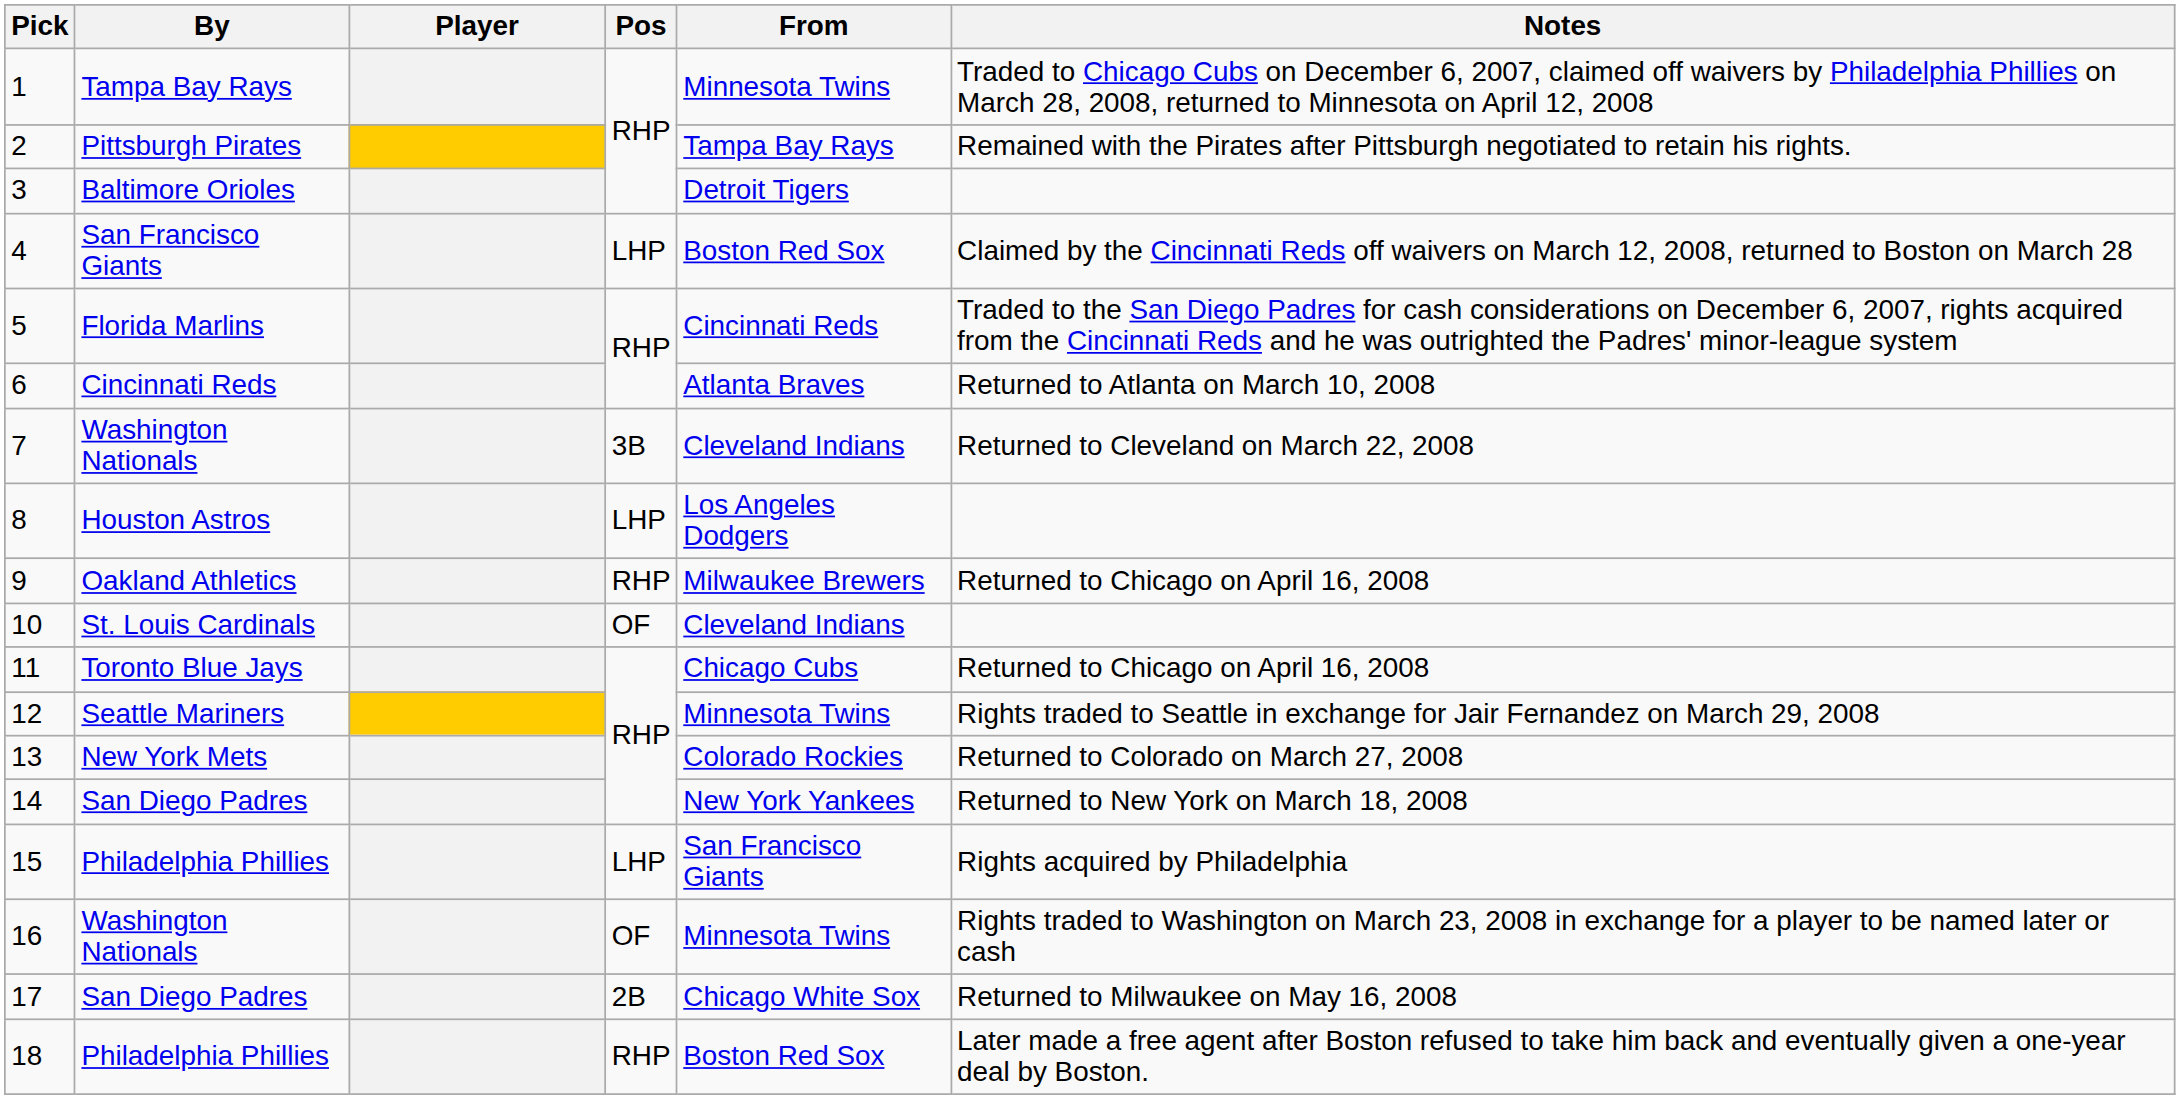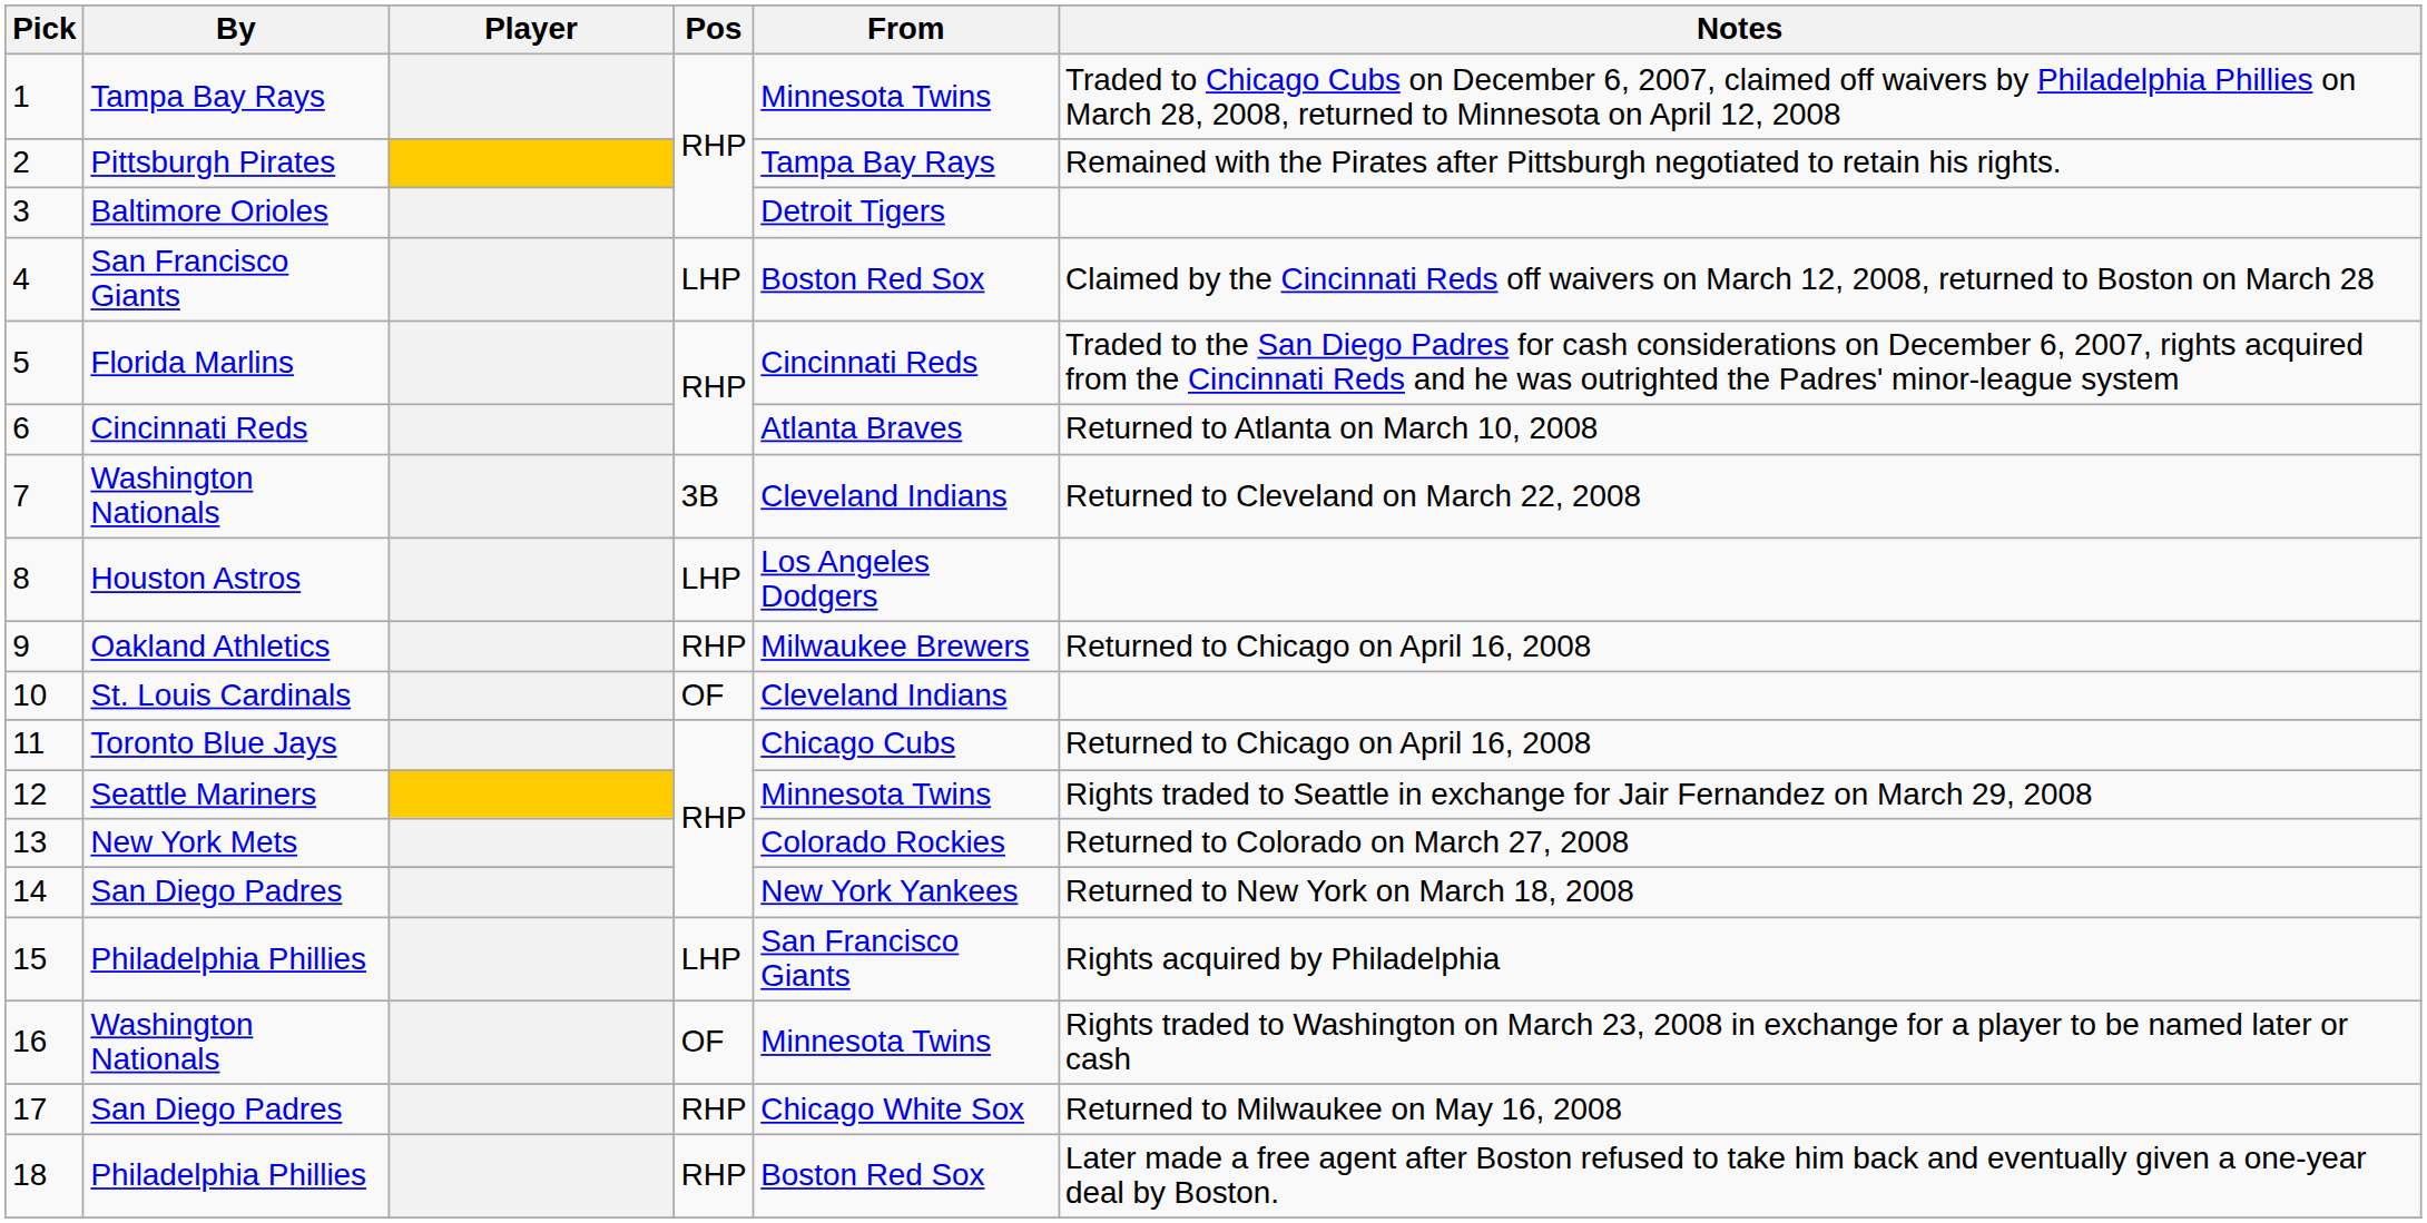 <table class="wikitable sortable plainrowheaders">
 <tr>
 <th scope="col">Pick</th>
 <th scope="col" style="width:150px;">By</th>
 <th scope="col" style="width:140px;">Player</th>
 <th scope="col">Pos</th>
 <th scope="col" style="width:150px;">From</th>
 <th scope="col">Notes</th>
 </tr>
 <tr>
 <td>1</td>
 <td><a href='#'>Tampa Bay Rays</a></td>
 <th scope="row"></th>
 <td rowspan="3">RHP</td>
 <td><a href='#'>Minnesota Twins</a></td>
 <td>Traded to <a href='#'>Chicago Cubs</a> on December 6, 2007, claimed off waivers by <a href='#'>Philadelphia Phillies</a> on March 28, 2008, returned to Minnesota on April 12, 2008</td>
 </tr>
 <tr>
 <td>2</td>
 <td><a href='#'>Pittsburgh Pirates</a></td>
 <th scope="row" style="background:#fc0"></th>
 <td><a href='#'>Tampa Bay Rays</a></td>
 <td>Remained with the Pirates after Pittsburgh negotiated to retain his rights.</td>
 </tr>
 <tr>
 <td>3</td>
 <td><a href='#'>Baltimore Orioles</a></td>
 <th scope="row"></th>
 <td><a href='#'>Detroit Tigers</a></td>
 <td></td>
 </tr>
 <tr>
 <td>4</td>
 <td><a href='#'>San Francisco Giants</a></td>
 <th scope="row"></th>
 <td>LHP</td>
 <td><a href='#'>Boston Red Sox</a></td>
 <td>Claimed by the <a href='#'>Cincinnati Reds</a> off waivers on March 12, 2008, returned to Boston on March 28</td>
 </tr>
 <tr>
 <td>5</td>
 <td><a href='#'>Florida Marlins</a></td>
 <th scope="row"></th>
 <td rowspan="2">RHP</td>
 <td><a href='#'>Cincinnati Reds</a></td>
 <td>Traded to the <a href='#'>San Diego Padres</a> for cash considerations on December 6, 2007, rights acquired from the <a href='#'>Cincinnati Reds</a> and he was outrighted the Padres' minor-league system</td>
 </tr>
 <tr>
 <td>6</td>
 <td><a href='#'>Cincinnati Reds</a></td>
 <th scope="row"></th>
 <td><a href='#'>Atlanta Braves</a></td>
 <td>Returned to Atlanta on March 10, 2008</td>
 </tr>
 <tr>
 <td>7</td>
 <td><a href='#'>Washington Nationals</a></td>
 <th scope="row"></th>
 <td>3B</td>
 <td><a href='#'>Cleveland Indians</a></td>
 <td>Returned to Cleveland on March 22, 2008</td>
 </tr>
 <tr>
 <td>8</td>
 <td><a href='#'>Houston Astros</a></td>
 <th scope="row"></th>
 <td>LHP</td>
 <td><a href='#'>Los Angeles Dodgers</a></td>
 <td></td>
 </tr>
 <tr>
 <td>9</td>
 <td><a href='#'>Oakland Athletics</a></td>
 <th scope="row"></th>
 <td>RHP</td>
 <td><a href='#'>Milwaukee Brewers</a></td>
 <td>Returned to Chicago on April 16, 2008</td>
 </tr>
 <tr>
 <td>10</td>
 <td><a href='#'>St. Louis Cardinals</a></td>
 <th scope="row"></th>
 <td>OF</td>
 <td><a href='#'>Cleveland Indians</a></td>
 <td></td>
 </tr>
 <tr>
 <td>11</td>
 <td><a href='#'>Toronto Blue Jays</a></td>
 <th scope="row"></th>
 <td rowspan="4">RHP</td>
 <td><a href='#'>Chicago Cubs</a></td>
 <td>Returned to Chicago on April 16, 2008</td>
 </tr>
 <tr>
 <td>12</td>
 <td><a href='#'>Seattle Mariners</a></td>
 <th scope="row" style="background:#fc0"></th>
 <td><a href='#'>Minnesota Twins</a></td>
 <td>Rights traded to Seattle in exchange for Jair Fernandez on March 29, 2008</td>
 </tr>
 <tr>
 <td>13</td>
 <td><a href='#'>New York Mets</a></td>
 <th scope="row"></th>
 <td><a href='#'>Colorado Rockies</a></td>
 <td>Returned to Colorado on March 27, 2008</td>
 </tr>
 <tr>
 <td>14</td>
 <td><a href='#'>San Diego Padres</a></td>
 <th scope="row"></th>
 <td><a href='#'>New York Yankees</a></td>
 <td>Returned to New York on March 18, 2008</td>
 </tr>
 <tr>
 <td>15</td>
 <td><a href='#'>Philadelphia Phillies</a></td>
 <th scope="row"></th>
 <td>LHP</td>
 <td><a href='#'>San Francisco Giants</a></td>
 <td>Rights acquired by Philadelphia</td>
 </tr>
 <tr>
 <td>16</td>
 <td><a href='#'>Washington Nationals</a></td>
 <th scope="row"></th>
 <td>OF</td>
 <td><a href='#'>Minnesota Twins</a></td>
 <td>Rights traded to Washington on March 23, 2008 in exchange for a player to be named later or cash</td>
 </tr>
 <tr>
 <td>17</td>
 <td><a href='#'>San Diego Padres</a></td>
 <th scope="row"></th>
-<td>2B</td>
+<td>RHP</td>
 <td><a href='#'>Chicago White Sox</a></td>
 <td>Returned to Milwaukee on May 16, 2008</td>
 </tr>
 <tr>
 <td>18</td>
 <td><a href='#'>Philadelphia Phillies</a></td>
 <th scope="row"></th>
 <td>RHP</td>
 <td><a href='#'>Boston Red Sox</a></td>
 <td>Later made a free agent after Boston refused to take him back and eventually given a one-year deal by Boston.</td>
 </tr>
 </table>
